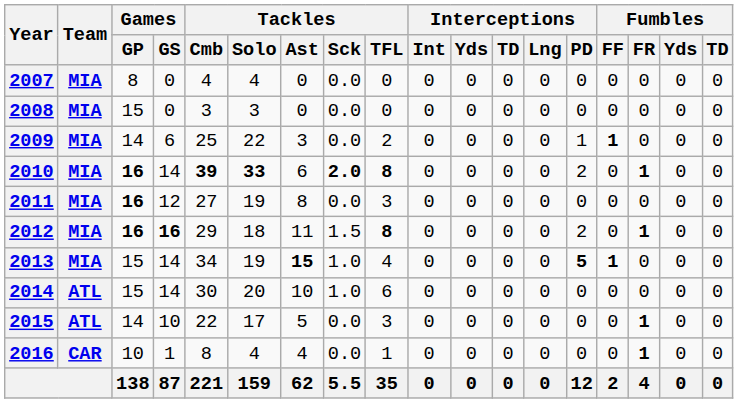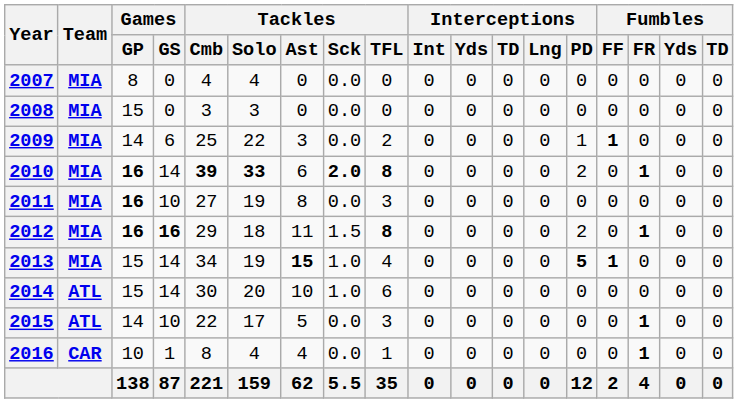 <table class="wikitable" style="text-align:center">
 <tr>
 <th rowspan="2">Year</th>
 <th rowspan="2">Team</th>
 <th colspan="2">Games</th>
 <th colspan="5">Tackles</th>
 <th colspan="5">Interceptions</th>
 <th colspan="4">Fumbles</th>
 </tr>
 <tr>
 <th>GP</th>
 <th>GS</th>
 <th>Cmb</th>
 <th>Solo</th>
 <th>Ast</th>
 <th>Sck</th>
 <th>TFL</th>
 <th>Int</th>
 <th>Yds</th>
 <th>TD</th>
 <th>Lng</th>
 <th>PD</th>
 <th>FF</th>
 <th>FR</th>
 <th>Yds</th>
 <th>TD</th>
 </tr>
 <tr>
 <th><a href='#'>2007</a></th>
 <th><a href='#'>MIA</a></th>
 <td>8</td>
 <td>0</td>
 <td>4</td>
 <td>4</td>
 <td>0</td>
 <td>0.0</td>
 <td>0</td>
 <td>0</td>
 <td>0</td>
 <td>0</td>
 <td>0</td>
 <td>0</td>
 <td>0</td>
 <td>0</td>
 <td>0</td>
 <td>0</td>
 </tr>
 <tr>
 <th><a href='#'>2008</a></th>
 <th><a href='#'>MIA</a></th>
 <td>15</td>
 <td>0</td>
 <td>3</td>
 <td>3</td>
 <td>0</td>
 <td>0.0</td>
 <td>0</td>
 <td>0</td>
 <td>0</td>
 <td>0</td>
 <td>0</td>
 <td>0</td>
 <td>0</td>
 <td>0</td>
 <td>0</td>
 <td>0</td>
 </tr>
 <tr>
 <th><a href='#'>2009</a></th>
 <th><a href='#'>MIA</a></th>
 <td>14</td>
 <td>6</td>
 <td>25</td>
 <td>22</td>
 <td>3</td>
 <td>0.0</td>
 <td>2</td>
 <td>0</td>
 <td>0</td>
 <td>0</td>
 <td>0</td>
 <td>1</td>
 <td><strong>1</strong></td>
 <td>0</td>
 <td>0</td>
 <td>0</td>
 </tr>
 <tr>
 <th><a href='#'>2010</a></th>
 <th><a href='#'>MIA</a></th>
 <td><strong>16</strong></td>
 <td>14</td>
 <td><strong>39</strong></td>
 <td><strong>33</strong></td>
 <td>6</td>
 <td><strong>2.0</strong></td>
 <td><strong>8</strong></td>
 <td>0</td>
 <td>0</td>
 <td>0</td>
 <td>0</td>
 <td>2</td>
 <td>0</td>
 <td><strong>1</strong></td>
 <td>0</td>
 <td>0</td>
 </tr>
 <tr>
 <th><a href='#'>2011</a></th>
 <th><a href='#'>MIA</a></th>
 <td><strong>16</strong></td>
-<td>12</td>
+<td>10</td>
 <td>27</td>
 <td>19</td>
 <td>8</td>
 <td>0.0</td>
 <td>3</td>
 <td>0</td>
 <td>0</td>
 <td>0</td>
 <td>0</td>
 <td>0</td>
 <td>0</td>
 <td>0</td>
 <td>0</td>
 <td>0</td>
 </tr>
 <tr>
 <th><a href='#'>2012</a></th>
 <th><a href='#'>MIA</a></th>
 <td><strong>16</strong></td>
 <td><strong>16</strong></td>
 <td>29</td>
 <td>18</td>
 <td>11</td>
 <td>1.5</td>
 <td><strong>8</strong></td>
 <td>0</td>
 <td>0</td>
 <td>0</td>
 <td>0</td>
 <td>2</td>
 <td>0</td>
 <td><strong>1</strong></td>
 <td>0</td>
 <td>0</td>
 </tr>
 <tr>
 <th><a href='#'>2013</a></th>
 <th><a href='#'>MIA</a></th>
 <td>15</td>
 <td>14</td>
 <td>34</td>
 <td>19</td>
 <td><strong>15</strong></td>
 <td>1.0</td>
 <td>4</td>
 <td>0</td>
 <td>0</td>
 <td>0</td>
 <td>0</td>
 <td><strong>5</strong></td>
 <td><strong>1</strong></td>
 <td>0</td>
 <td>0</td>
 <td>0</td>
 </tr>
 <tr>
 <th><a href='#'>2014</a></th>
 <th><a href='#'>ATL</a></th>
 <td>15</td>
 <td>14</td>
 <td>30</td>
 <td>20</td>
 <td>10</td>
 <td>1.0</td>
 <td>6</td>
 <td>0</td>
 <td>0</td>
 <td>0</td>
 <td>0</td>
 <td>0</td>
 <td>0</td>
 <td>0</td>
 <td>0</td>
 <td>0</td>
 </tr>
 <tr>
 <th><a href='#'>2015</a></th>
 <th><a href='#'>ATL</a></th>
 <td>14</td>
 <td>10</td>
 <td>22</td>
 <td>17</td>
 <td>5</td>
 <td>0.0</td>
 <td>3</td>
 <td>0</td>
 <td>0</td>
 <td>0</td>
 <td>0</td>
 <td>0</td>
 <td>0</td>
 <td><strong>1</strong></td>
 <td>0</td>
 <td>0</td>
 </tr>
 <tr>
 <th><a href='#'>2016</a></th>
 <th><a href='#'>CAR</a></th>
 <td>10</td>
 <td>1</td>
 <td>8</td>
 <td>4</td>
 <td>4</td>
 <td>0.0</td>
 <td>1</td>
 <td>0</td>
 <td>0</td>
 <td>0</td>
 <td>0</td>
 <td>0</td>
 <td>0</td>
 <td><strong>1</strong></td>
 <td>0</td>
 <td>0</td>
 </tr>
 <tr>
 <th colspan="2"></th>
 <th>138</th>
 <th>87</th>
 <th>221</th>
 <th>159</th>
 <th>62</th>
 <th>5.5</th>
 <th>35</th>
 <th>0</th>
 <th>0</th>
 <th>0</th>
 <th>0</th>
 <th>12</th>
 <th>2</th>
 <th>4</th>
 <th>0</th>
 <th>0</th>
 </tr>
 </table>
